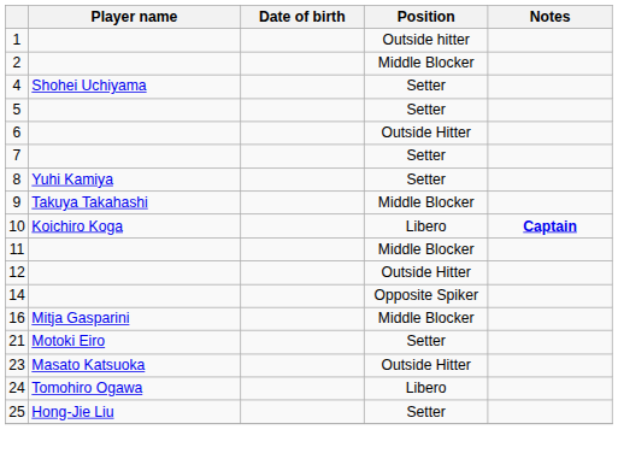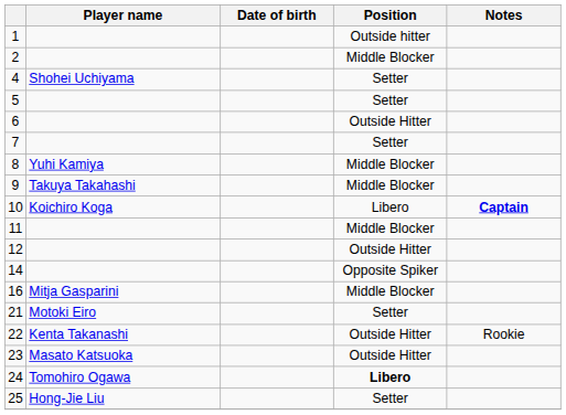 <table class="wikitable sortable" style="font-size:100%; text-align:center;">
 <tr>
 <th></th>
 <th style="width:14em">Player name</th>
 <th style="width:8em">Date of birth</th>
 <th style="width:8em">Position</th>
 <th style="width:8em">Notes</th>
 </tr>
 <tr>
 <td>1</td>
 <td align=left> </td>
 <td align=right></td>
 <td>Outside hitter</td>
 <td></td>
 </tr>
 <tr>
 <td>2</td>
 <td align=left> </td>
 <td align=right></td>
 <td>Middle Blocker</td>
 <td></td>
 </tr>
 <tr>
 <td>4</td>
 <td align=left> <a href='#'>Shohei Uchiyama</a></td>
 <td align=right></td>
 <td>Setter</td>
 <td></td>
 </tr>
 <tr>
 <td>5</td>
 <td align=left> </td>
 <td align=right></td>
 <td>Setter</td>
 <td></td>
 </tr>
 <tr>
 <td>6</td>
 <td align=left> </td>
 <td align=right></td>
 <td>Outside Hitter</td>
 <td></td>
 </tr>
 <tr>
 <td>7</td>
 <td align=left> </td>
 <td align=right></td>
 <td>Setter</td>
 <td></td>
 </tr>
 <tr>
 <td>8</td>
 <td align=left> <a href='#'>Yuhi Kamiya</a></td>
 <td align=right></td>
-<td>Setter</td>
+<td>Middle Blocker</td>
 <td></td>
 </tr>
 <tr>
 <td>9</td>
 <td align=left> <a href='#'>Takuya Takahashi</a></td>
 <td align=right></td>
 <td>Middle Blocker</td>
 <td></td>
 </tr>
 <tr>
 <td>10</td>
 <td align=left> <a href='#'>Koichiro Koga</a></td>
 <td align=right></td>
 <td>Libero</td>
 <td><strong><a href='#'>Captain</a></strong></td>
 </tr>
 <tr>
 <td>11</td>
 <td align=left> </td>
 <td align=right></td>
 <td>Middle Blocker</td>
 <td></td>
 </tr>
 <tr>
 <td>12</td>
 <td align=left> </td>
 <td align=right></td>
 <td>Outside Hitter</td>
 <td></td>
 </tr>
 <tr>
 <td>14</td>
 <td align=left> </td>
 <td align=right></td>
 <td>Opposite Spiker</td>
 <td></td>
 </tr>
 <tr>
 <td>16</td>
 <td align=left> <a href='#'>Mitja Gasparini</a></td>
 <td align=right></td>
 <td>Middle Blocker</td>
 <td></td>
 </tr>
 <tr>
 <td>21</td>
 <td align=left> <a href='#'>Motoki Eiro</a></td>
 <td align=right></td>
 <td>Setter</td>
 <td></td>
 </tr>
 <tr>
+<td>22</td>
+<td align=left> <a href='#'>Kenta Takanashi</a></td>
+<td align=right></td>
+<td>Outside Hitter</td>
+<td>Rookie</td>
+</tr>
+<tr>
 <td>23</td>
 <td align=left> <a href='#'>Masato Katsuoka</a></td>
 <td align=right></td>
 <td>Outside Hitter</td>
 <td></td>
 </tr>
 <tr>
 <td>24</td>
 <td align=left> <a href='#'>Tomohiro Ogawa</a></td>
 <td align=right></td>
-<td>Libero</td>
+<td><strong>Libero</strong></td>
 <td></td>
 </tr>
 <tr>
 <td>25</td>
 <td align=left> <a href='#'>Hong-Jie Liu</a></td>
 <td align=right></td>
 <td>Setter</td>
 <td></td>
 </tr>
 <tr>
 </tr>
 </table>
